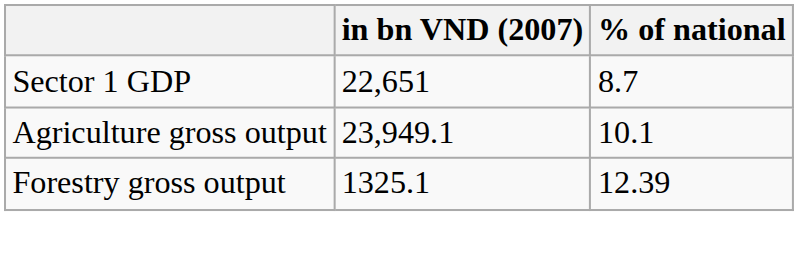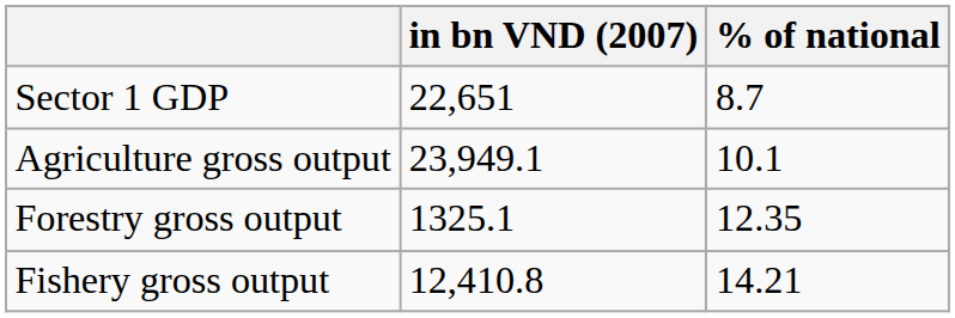 <table class="wikitable">
 <tr>
 <th></th>
 <th>in bn VND (2007)</th>
 <th>% of national</th>
 </tr>
 <tr>
 <td>Sector 1 GDP</td>
 <td>22,651</td>
 <td>8.7</td>
 </tr>
 <tr>
 <td>Agriculture gross output</td>
 <td>23,949.1</td>
 <td>10.1</td>
 </tr>
 <tr>
 <td>Forestry gross output</td>
 <td>1325.1</td>
-<td>12.39</td>
+<td>12.35</td>
+</tr>
+<tr>
+<td>Fishery gross output</td>
+<td>12,410.8</td>
+<td>14.21</td>
 </tr>
 </table>
